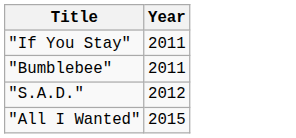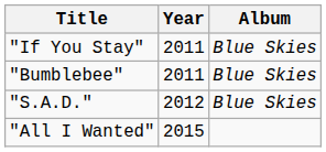 <table class="wikitable">
 <tr>
 <th>Title</th>
 <th>Year</th>
+<th>Album</th>
 </tr>
 <tr>
 <td>"If You Stay"</td>
 <td>2011</td>
+<td><em>Blue Skies</em></td>
 </tr>
 <tr>
 <td>"Bumblebee"</td>
 <td>2011</td>
+<td><em>Blue Skies</em></td>
 </tr>
 <tr>
 <td>"S.A.D."</td>
 <td>2012</td>
+<td><em>Blue Skies</em></td>
 </tr>
 <tr>
 <td>"All I Wanted"</td>
 <td>2015</td>
+<td></td>
 </tr>
 </table>
